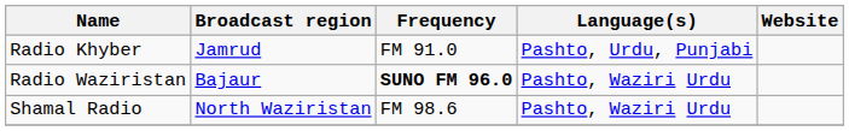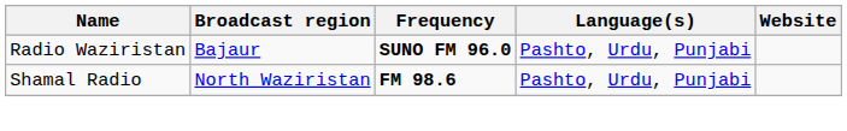 <table class="wikitable sortable">
 <tr style="background:#c9c9c9;">
 <th>Name</th>
 <th>Broadcast region</th>
 <th>Frequency</th>
 <th>Language(s)</th>
 <th>Website</th>
 </tr>
 <tr>
-<td>Radio Khyber</td>
-<td><a href='#'>Jamrud</a></td>
-<td>FM 91.0</td>
-<td><a href='#'>Pashto</a>, <a href='#'>Urdu</a>, <a href='#'>Punjabi</a></td>
-<td></td>
-</tr>
-<tr>
 <td>Radio Waziristan</td>
 <td><a href='#'>Bajaur</a></td>
 <td><strong>SUNO FM 96.0</strong></td>
-<td><a href='#'>Pashto</a>, <a href='#'>Waziri</a> <a href='#'>Urdu</a></td>
+<td><a href='#'>Pashto</a>, <a href='#'>Urdu</a>, <a href='#'>Punjabi</a></td>
 <td></td>
 </tr>
 <tr>
 <td>Shamal Radio</td>
 <td><a href='#'>North Waziristan</a></td>
-<td>FM 98.6</td>
-<td><a href='#'>Pashto</a>, <a href='#'>Waziri</a> <a href='#'>Urdu</a></td>
+<td><strong>FM 98.6</strong></td>
+<td><a href='#'>Pashto</a>, <a href='#'>Urdu</a>, <a href='#'>Punjabi</a></td>
 <td></td>
 </tr>
 <tr>
 </tr>
 </table>
